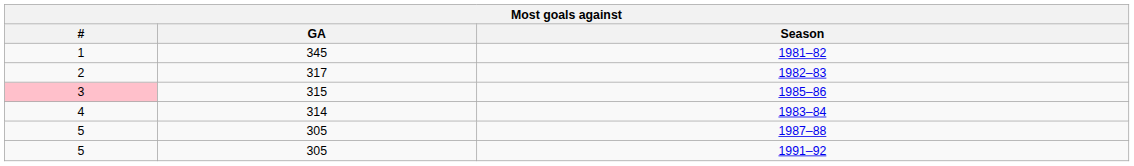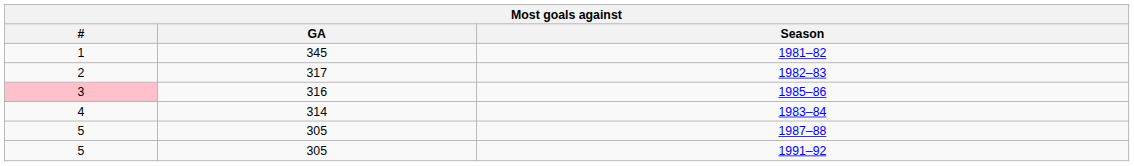 <table class="wikitable" style="text-align: center; font-size: 95%" width="70%">
 <tr>
 <th colspan="3">Most goals against</th>
 </tr>
 <tr>
 <th>#</th>
 <th>GA</th>
 <th>Season</th>
 </tr>
 <tr>
 <td>1</td>
 <td>345</td>
 <td><a href='#'>1981–82</a></td>
 </tr>
 <tr>
 <td>2</td>
 <td>317</td>
 <td><a href='#'>1982–83</a></td>
 </tr>
 <tr>
 <td style="background: pink;">3</td>
-<td>315</td>
+<td>316</td>
 <td><a href='#'>1985–86</a></td>
 </tr>
 <tr>
 <td>4</td>
 <td>314</td>
 <td><a href='#'>1983–84</a></td>
 </tr>
 <tr>
 <td>5</td>
 <td>305</td>
 <td><a href='#'>1987–88</a></td>
 </tr>
 <tr>
 <td>5</td>
 <td>305</td>
 <td><a href='#'>1991–92</a></td>
 </tr>
 </table>
